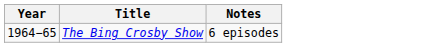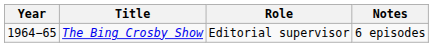 <table class="wikitable">
 <tr>
 <th>Year</th>
 <th>Title</th>
+<th>Role</th>
 <th>Notes</th>
 </tr>
 <tr>
 <td>1964−65</td>
 <td><em><a href='#'>The Bing Crosby Show</a></em></td>
+<td>Editorial supervisor</td>
 <td>6 episodes</td>
 </tr>
 </table>
